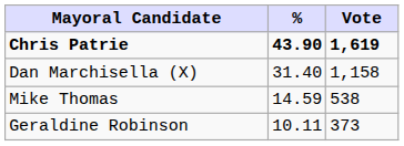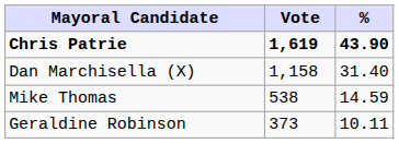 <table class="wikitable">
 <tr>
 <th style="background:#ddf; width:200px;">Mayoral Candidate</th>
+<th style="background:#ddf; width:50px;">Vote</th>
 <th style="background:#ddf; width:30px;">%</th>
-<th style="background:#ddf; width:50px;">Vote</th>
 </tr>
 <tr>
 <td><strong>Chris Patrie</strong></td>
+<td><strong>1,619</strong></td>
 <td><strong>43.90</strong></td>
-<td><strong>1,619</strong></td>
 </tr>
 <tr>
 <td>Dan Marchisella (X)</td>
+<td>1,158</td>
 <td>31.40</td>
-<td>1,158</td>
 </tr>
 <tr>
 <td>Mike Thomas</td>
+<td>538</td>
 <td>14.59</td>
-<td>538</td>
 </tr>
 <tr>
 <td>Geraldine Robinson</td>
+<td>373</td>
 <td>10.11</td>
-<td>373</td>
 </tr>
 </table>
